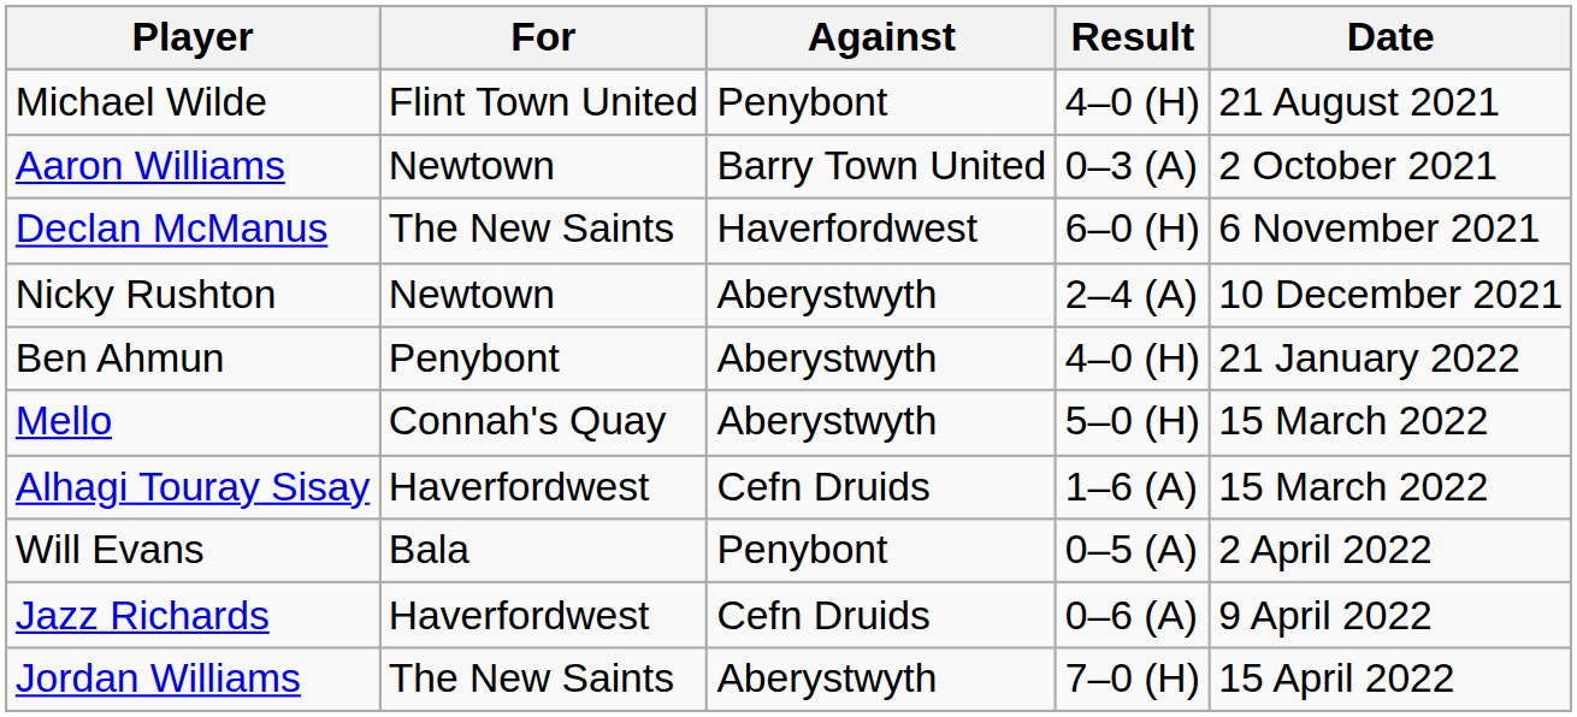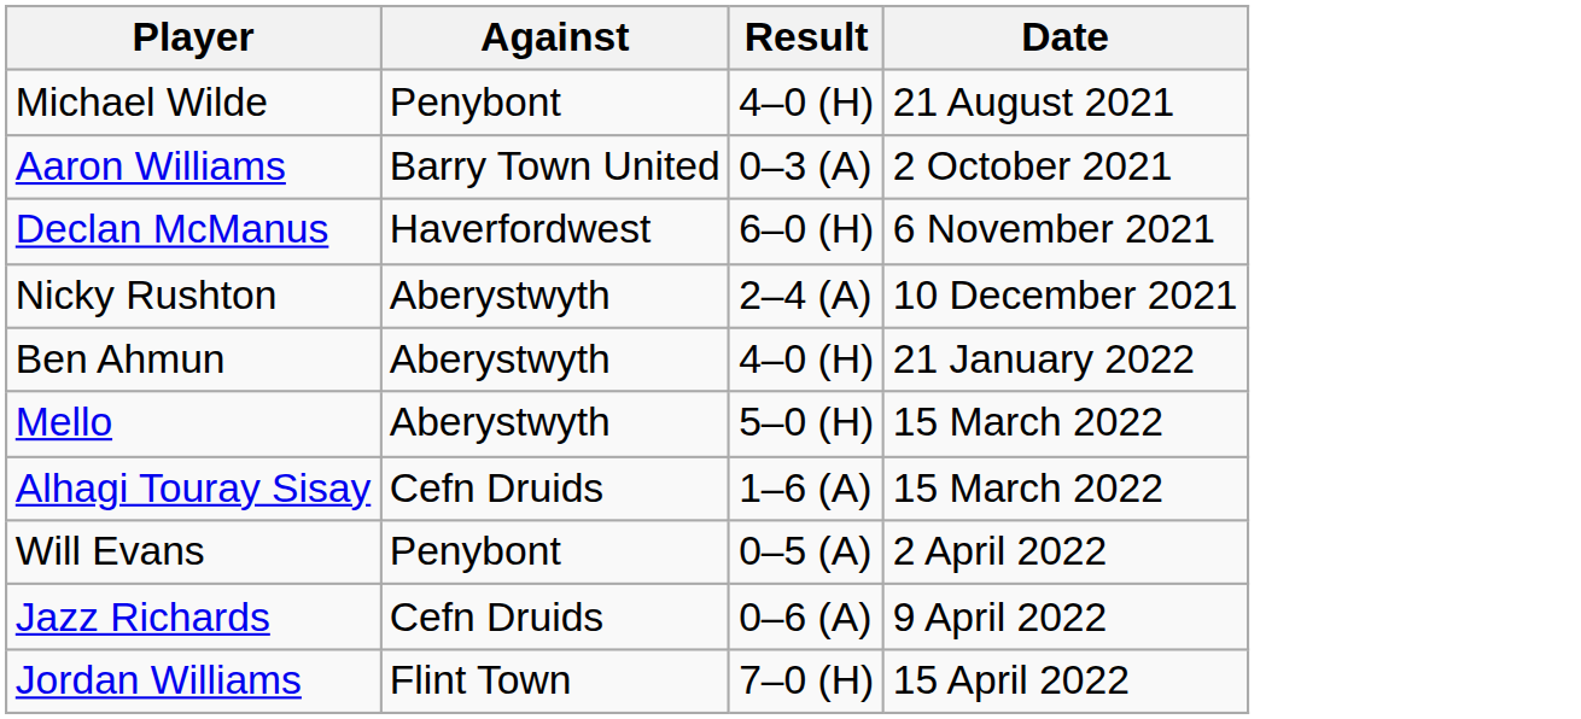 <table class="wikitable sortable">
 <tr>
 <th>Player</th>
-<th>For</th>
 <th>Against</th>
 <th style="text-align:center">Result</th>
 <th>Date</th>
 </tr>
 <tr>
 <td> Michael Wilde</td>
-<td>Flint Town United</td>
 <td>Penybont</td>
 <td>4–0 (H)</td>
 <td>21 August 2021</td>
 </tr>
 <tr>
 <td> <a href='#'>Aaron Williams</a></td>
-<td>Newtown</td>
 <td>Barry Town United</td>
 <td>0–3 (A)</td>
 <td>2 October 2021</td>
 </tr>
 <tr>
 <td> <a href='#'>Declan McManus</a></td>
-<td>The New Saints</td>
 <td>Haverfordwest</td>
 <td>6–0 (H)</td>
 <td>6 November 2021</td>
 </tr>
 <tr>
 <td> Nicky Rushton</td>
-<td>Newtown</td>
 <td>Aberystwyth</td>
 <td>2–4 (A)</td>
 <td>10 December 2021</td>
 </tr>
 <tr>
 <td> Ben Ahmun</td>
-<td>Penybont</td>
 <td>Aberystwyth</td>
 <td>4–0 (H)</td>
 <td>21 January 2022</td>
 </tr>
 <tr>
 <td> <a href='#'>Mello</a></td>
-<td>Connah's Quay</td>
 <td>Aberystwyth</td>
 <td>5–0 (H)</td>
 <td>15 March 2022</td>
 </tr>
 <tr>
 <td> <a href='#'>Alhagi Touray Sisay</a></td>
-<td>Haverfordwest</td>
 <td>Cefn Druids</td>
 <td>1–6 (A)</td>
 <td>15 March 2022</td>
 </tr>
 <tr>
 <td> Will Evans</td>
-<td>Bala</td>
 <td>Penybont</td>
 <td>0–5 (A)</td>
 <td>2 April 2022</td>
 </tr>
 <tr>
 <td> <a href='#'>Jazz Richards</a></td>
-<td>Haverfordwest</td>
 <td>Cefn Druids</td>
 <td>0–6 (A)</td>
 <td>9 April 2022</td>
 </tr>
 <tr>
 <td> <a href='#'>Jordan Williams</a></td>
-<td>The New Saints</td>
-<td>Aberystwyth</td>
+<td>Flint Town</td>
 <td>7–0 (H)</td>
 <td>15 April 2022</td>
 </tr>
 </table>
